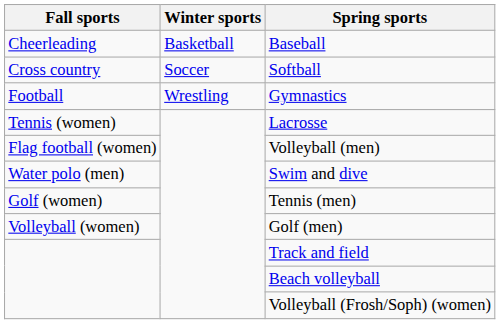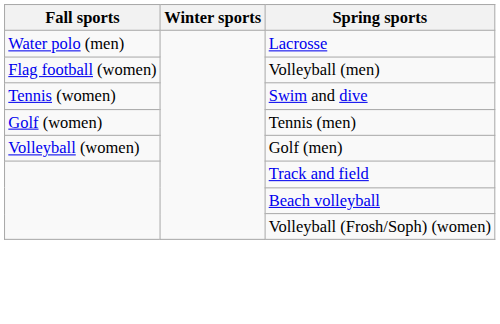 <table class="wikitable">
 <tr>
 <th>Fall sports</th>
 <th>Winter sports</th>
 <th>Spring sports</th>
 </tr>
 <tr>
-<td><a href='#'>Cheerleading</a></td>
-<td><a href='#'>Basketball</a></td>
-<td><a href='#'>Baseball</a></td>
-</tr>
-<tr>
-<td><a href='#'>Cross country</a></td>
-<td><a href='#'>Soccer</a></td>
-<td><a href='#'>Softball</a></td>
-</tr>
-<tr>
-<td><a href='#'>Football</a></td>
-<td><a href='#'>Wrestling</a></td>
-<td><a href='#'>Gymnastics</a></td>
-</tr>
-<tr>
-<td><a href='#'>Tennis</a> (women)</td>
+<td><a href='#'>Water polo</a> (men)</td>
 <td rowspan="8"></td>
 <td><a href='#'>Lacrosse</a></td>
 </tr>
 <tr>
 <td><a href='#'>Flag football</a> (women)</td>
 <td>Volleyball (men)</td>
 </tr>
 <tr>
-<td><a href='#'>Water polo</a> (men)</td>
+<td><a href='#'>Tennis</a> (women)</td>
 <td><a href='#'>Swim</a> and <a href='#'>dive</a></td>
 </tr>
 <tr>
 <td><a href='#'>Golf</a> (women)</td>
 <td>Tennis (men)</td>
 </tr>
 <tr>
 <td><a href='#'>Volleyball</a> (women)</td>
 <td>Golf (men)</td>
 </tr>
 <tr>
 <td rowspan="3"></td>
 <td><a href='#'>Track and field</a></td>
 </tr>
 <tr>
 <td><a href='#'>Beach volleyball</a></td>
 </tr>
 <tr>
 <td>Volleyball (Frosh/Soph) (women)</td>
 </tr>
 </table>
